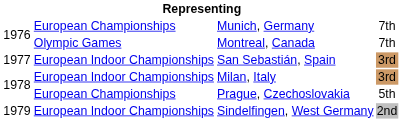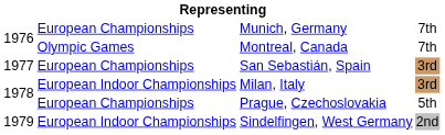 <table>
 <tr>
 <th colspan="5">Representing </th>
 </tr>
 <tr>
 <td rowspan=2>1976</td>
 <td><a href='#'>European Championships</a></td>
 <td><a href='#'>Munich</a>, <a href='#'>Germany</a></td>
 <td align="center">7th</td>
 <td></td>
 </tr>
 <tr>
 <td><a href='#'>Olympic Games</a></td>
 <td><a href='#'>Montreal</a>, <a href='#'>Canada</a></td>
 <td align="center">7th</td>
 <td></td>
 </tr>
 <tr>
 <td>1977</td>
-<td><a href='#'>European Indoor Championships</a></td>
+<td><a href='#'>European Championships</a></td>
 <td><a href='#'>San Sebastián</a>, <a href='#'>Spain</a></td>
 <td bgcolor="cc9966" align="center">3rd</td>
 <td></td>
 </tr>
 <tr>
 <td rowspan=2>1978</td>
 <td><a href='#'>European Indoor Championships</a></td>
 <td><a href='#'>Milan</a>, <a href='#'>Italy</a></td>
 <td bgcolor="cc9966" align="center">3rd</td>
 <td></td>
 </tr>
 <tr>
 <td><a href='#'>European Championships</a></td>
 <td><a href='#'>Prague</a>, <a href='#'>Czechoslovakia</a></td>
 <td align="center">5th</td>
 <td></td>
 </tr>
 <tr>
 <td>1979</td>
 <td><a href='#'>European Indoor Championships</a></td>
 <td><a href='#'>Sindelfingen</a>, <a href='#'>West Germany</a></td>
 <td bgcolor="silver" align="center">2nd</td>
 <td></td>
 </tr>
 </table>
